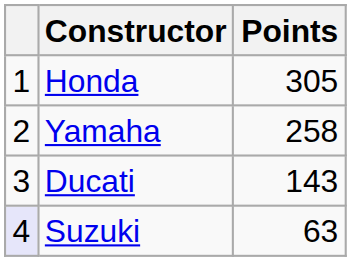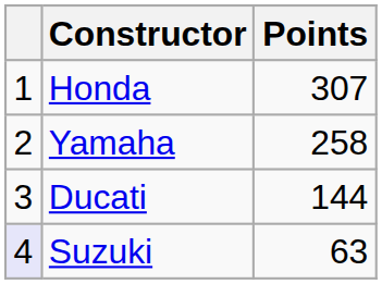 <table class="wikitable" style="font-size: 95%;">
 <tr>
 <th></th>
 <th>Constructor</th>
 <th>Points</th>
 </tr>
 <tr>
 <td align=center>1</td>
 <td> <a href='#'>Honda</a></td>
-<td align=right>305</td>
+<td align=right>307</td>
 </tr>
 <tr>
 <td align=center>2</td>
 <td> <a href='#'>Yamaha</a></td>
 <td align=right>258</td>
 </tr>
 <tr>
 <td align=center>3</td>
 <td> <a href='#'>Ducati</a></td>
-<td align=right>143</td>
+<td align=right>144</td>
 </tr>
 <tr>
 <td align=center style="background: lavender;">4</td>
 <td> <a href='#'>Suzuki</a></td>
 <td align=right>63</td>
 </tr>
 </table>
